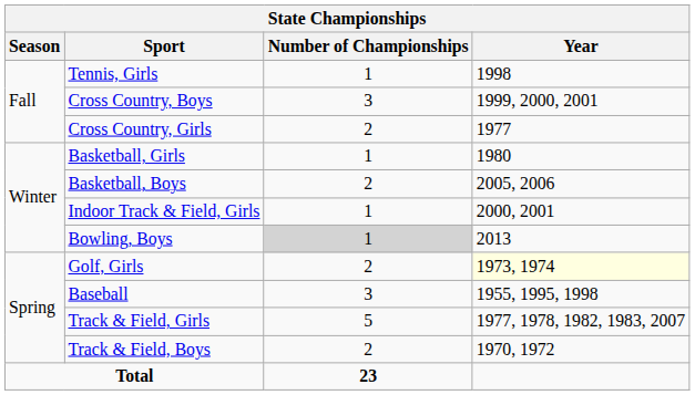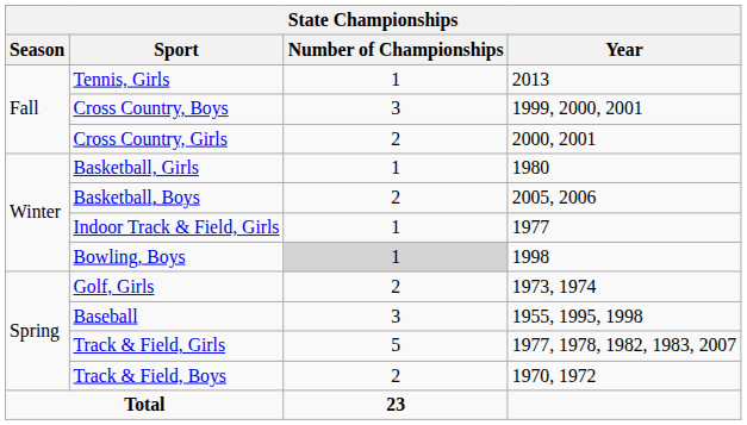 <table class="wikitable">
 <tr>
 <th colspan="4">State Championships</th>
 </tr>
 <tr>
 <th>Season</th>
 <th>Sport</th>
 <th>Number of Championships</th>
 <th>Year</th>
 </tr>
 <tr>
 <td rowspan="3">Fall</td>
 <td><a href='#'>Tennis, Girls</a></td>
 <td style="text-align:center;">1</td>
-<td>1998</td>
+<td>2013</td>
 </tr>
 <tr>
 <td><a href='#'>Cross Country, Boys</a></td>
 <td style="text-align:center;">3</td>
 <td>1999, 2000, 2001</td>
 </tr>
 <tr>
 <td><a href='#'>Cross Country, Girls</a></td>
 <td style="text-align:center;">2</td>
-<td>1977</td>
+<td>2000, 2001</td>
 </tr>
 <tr>
 <td rowspan="4">Winter</td>
 <td><a href='#'>Basketball, Girls</a></td>
 <td style="text-align:center;">1</td>
 <td>1980</td>
 </tr>
 <tr>
 <td><a href='#'>Basketball, Boys</a></td>
 <td style="text-align:center;">2</td>
 <td>2005, 2006</td>
 </tr>
 <tr>
 <td><a href='#'>Indoor Track & Field, Girls</a></td>
 <td style="text-align:center;">1</td>
-<td>2000, 2001</td>
+<td>1977</td>
 </tr>
 <tr>
 <td><a href='#'>Bowling, Boys</a></td>
 <td style="background: lightgrey; text-align:center;">1</td>
-<td>2013</td>
+<td>1998</td>
 </tr>
 <tr>
 <td rowspan="4">Spring</td>
 <td><a href='#'>Golf, Girls</a></td>
 <td style="text-align:center;">2</td>
-<td style="background: lightyellow;">1973, 1974</td>
+<td>1973, 1974</td>
 </tr>
 <tr>
 <td><a href='#'>Baseball</a></td>
 <td style="text-align:center;">3</td>
 <td>1955, 1995, 1998</td>
 </tr>
 <tr>
 <td><a href='#'>Track & Field, Girls</a></td>
 <td style="text-align:center;">5</td>
 <td>1977, 1978, 1982, 1983, 2007</td>
 </tr>
 <tr>
 <td><a href='#'>Track & Field, Boys</a></td>
 <td style="text-align:center;">2</td>
 <td>1970, 1972</td>
 </tr>
 <tr>
 <td style="text-align:center;" colspan="2"><strong>Total</strong></td>
 <td style="text-align:center;"><strong>23</strong></td>
 </tr>
 </table>
